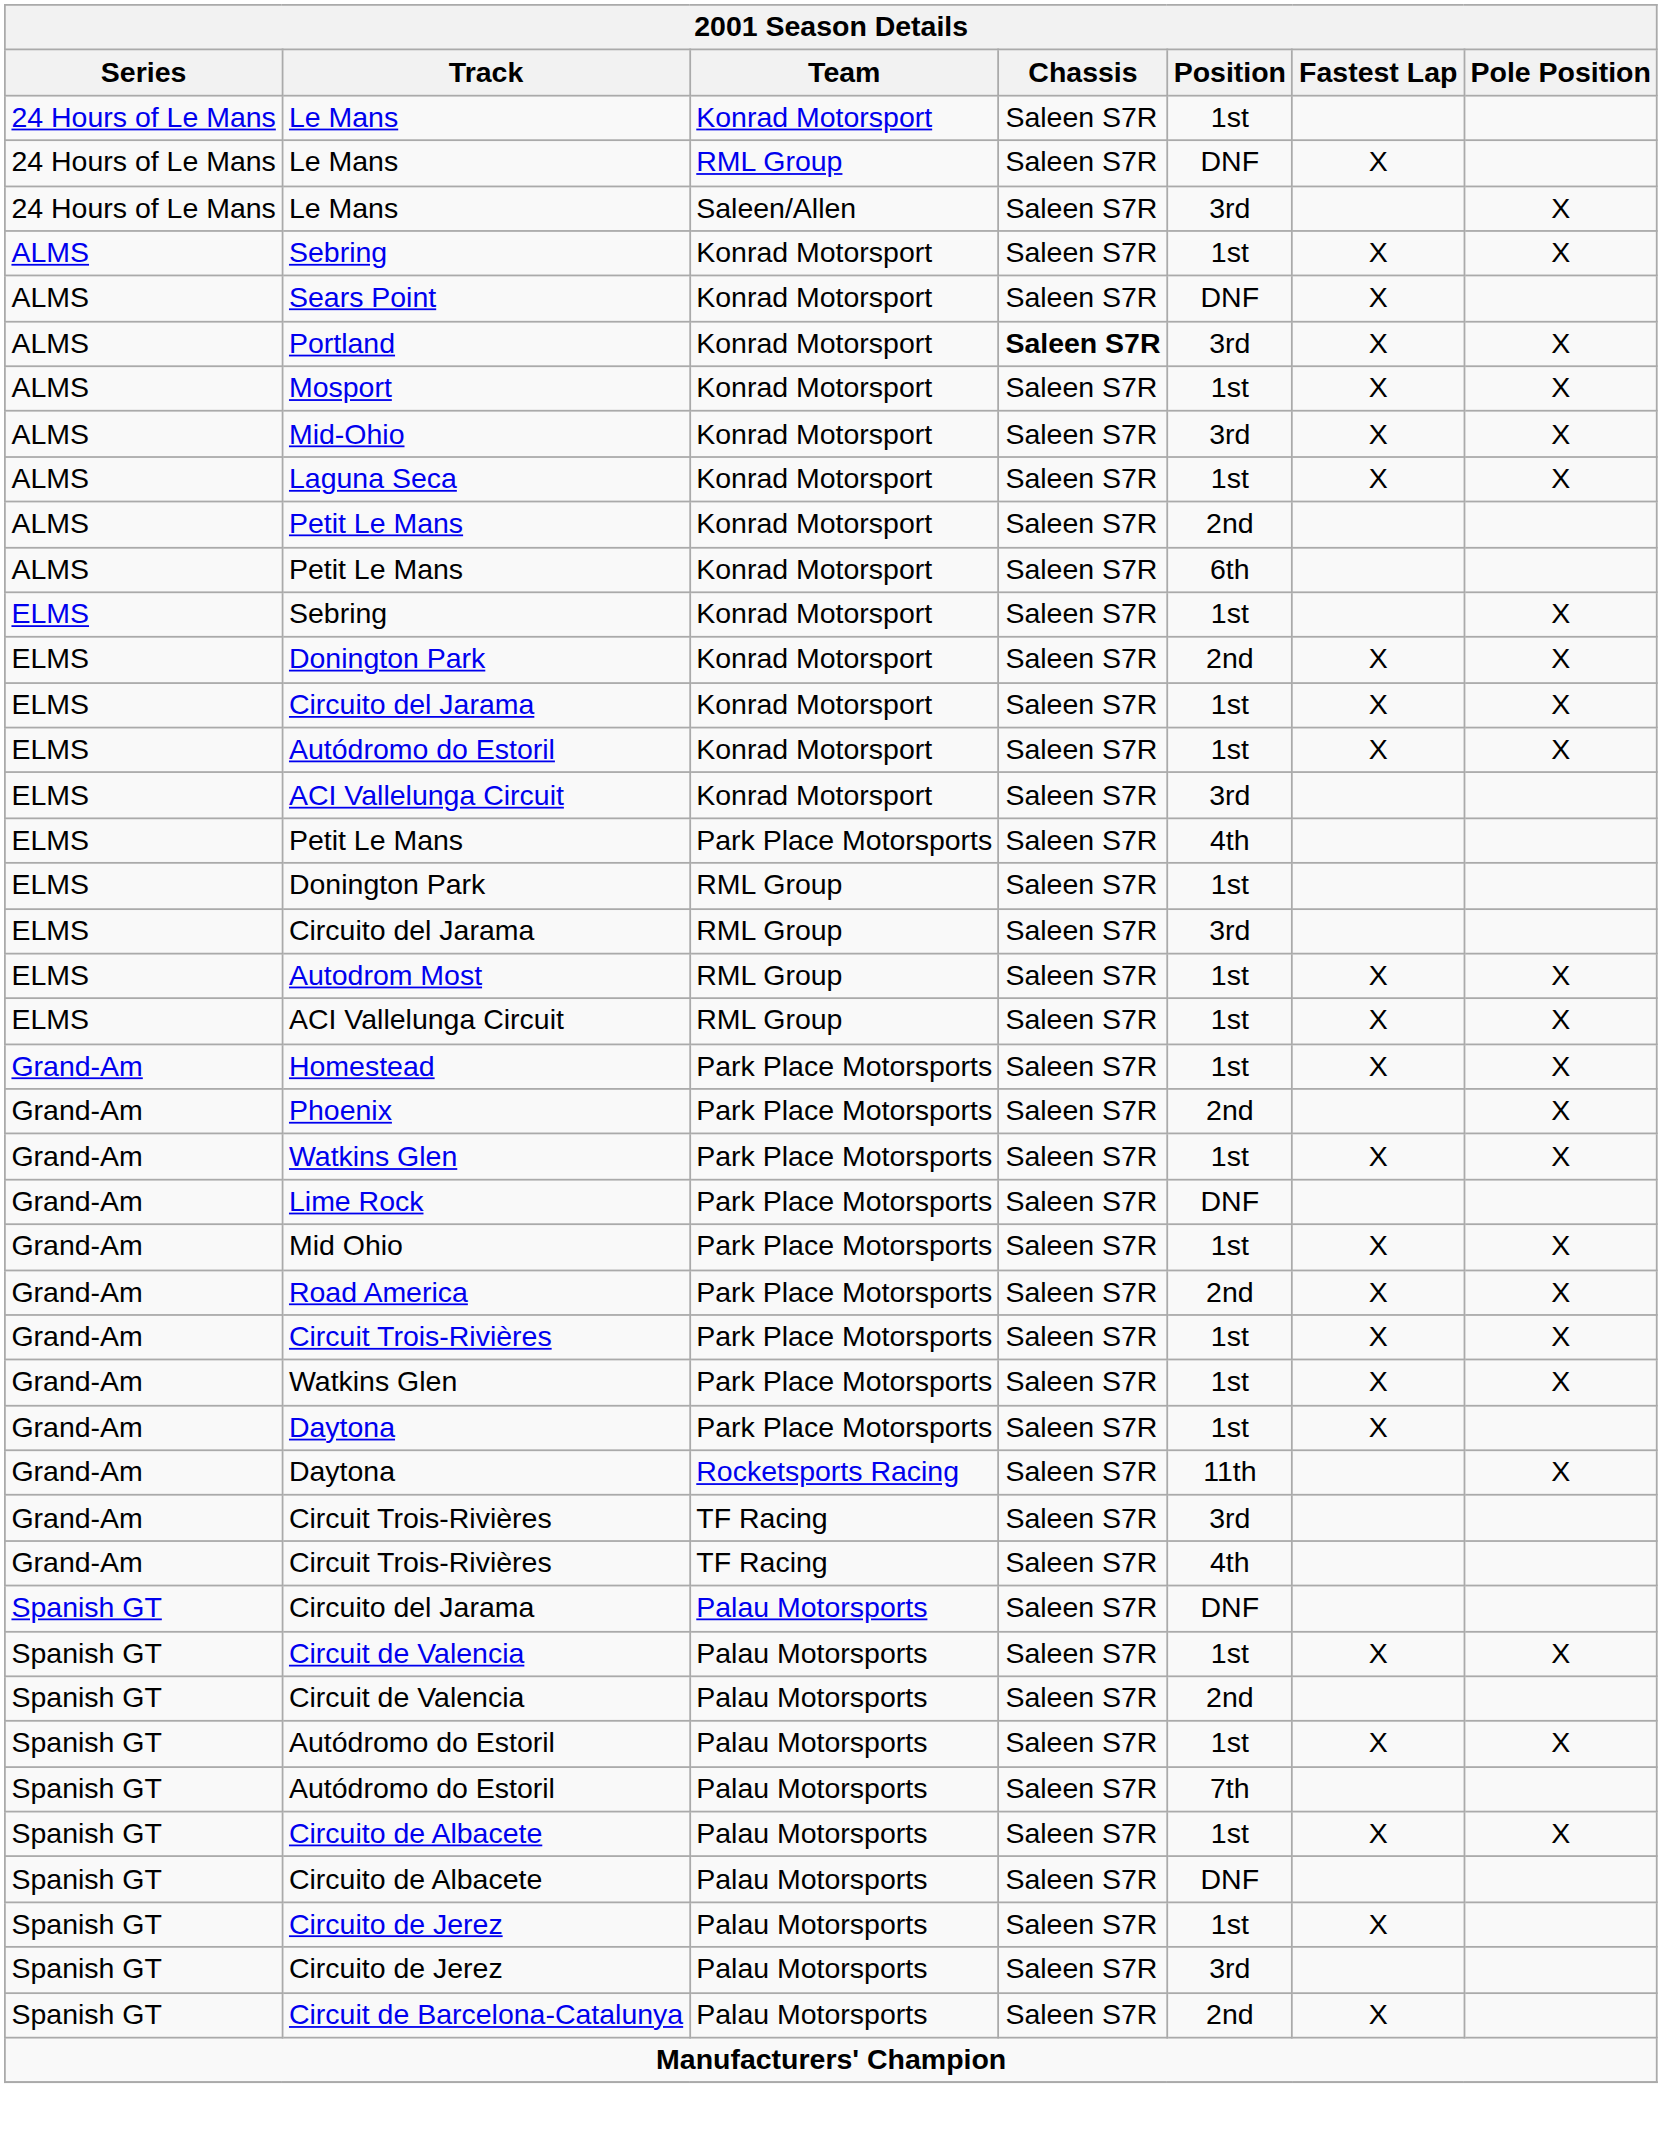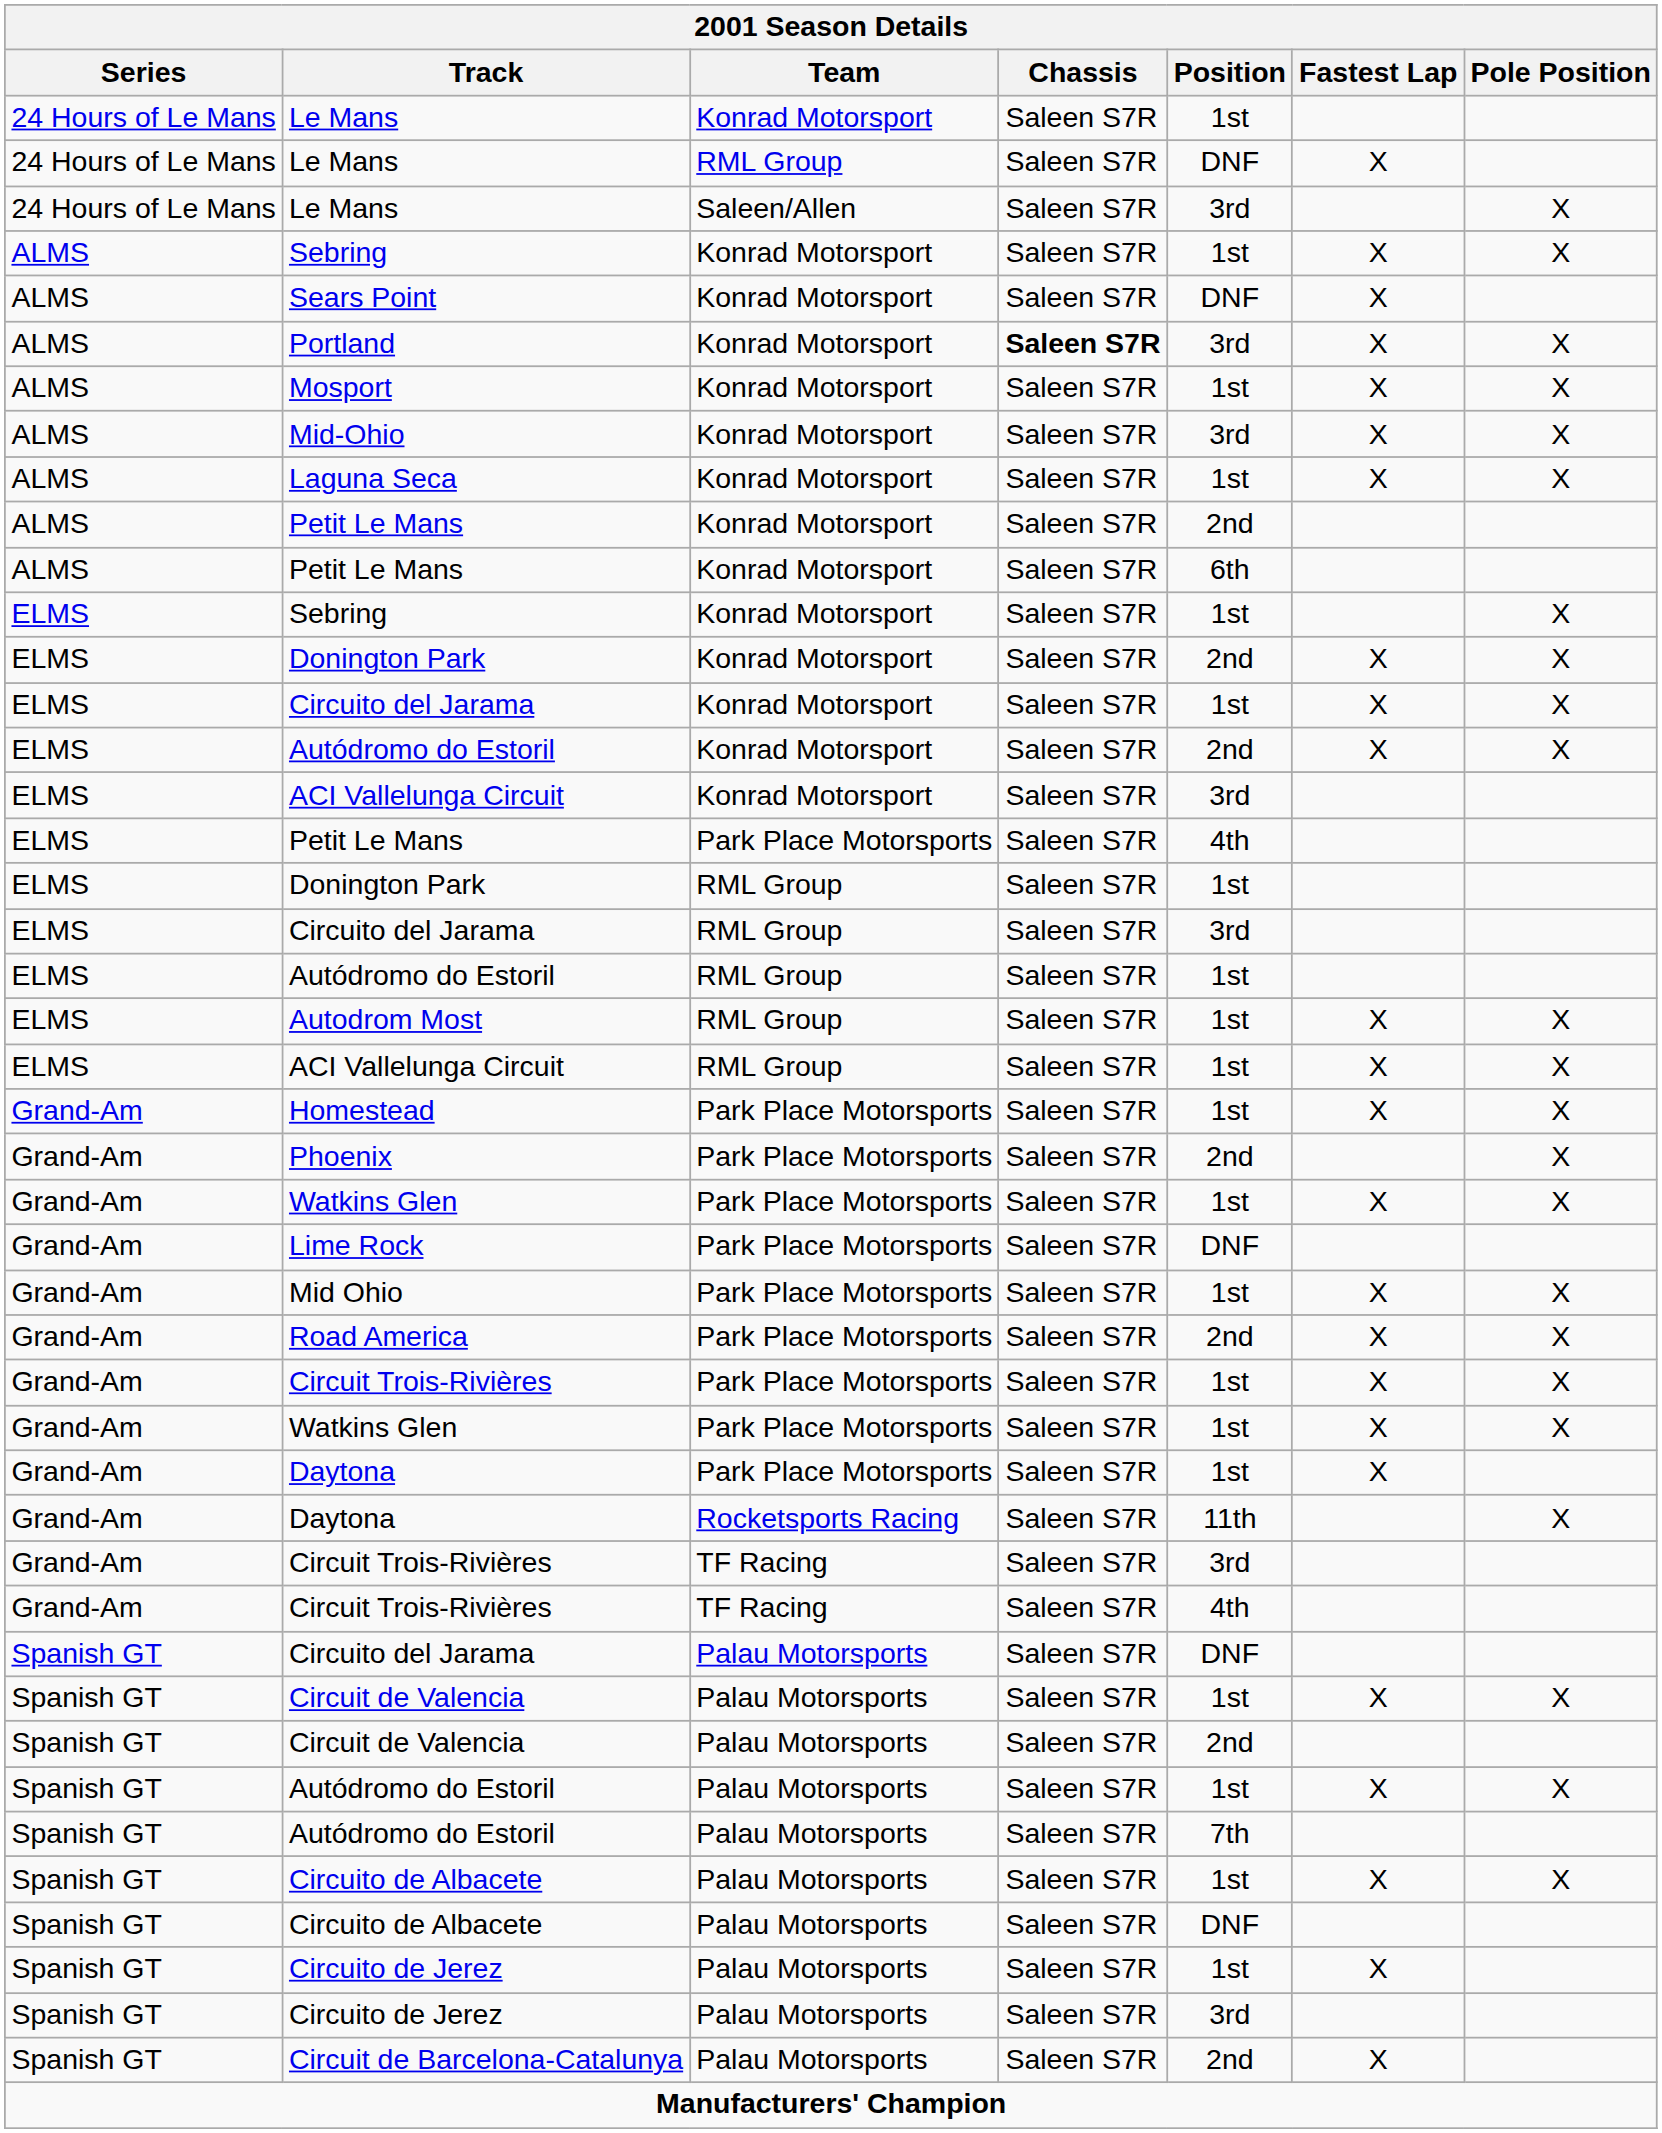 <table class="wikitable collapsible collapsed">
 <tr>
 <th colspan="7" width="875px">2001 Season Details</th>
 </tr>
 <tr>
 <th scope="col">Series</th>
 <th scope="col">Track</th>
 <th scope="col">Team</th>
 <th scope="col">Chassis</th>
 <th scope="col">Position</th>
 <th scope="col">Fastest Lap</th>
 <th scope="col">Pole Position</th>
 </tr>
 <tr>
 <td><a href='#'>24 Hours of Le Mans</a></td>
 <td><a href='#'>Le Mans</a></td>
 <td><a href='#'>Konrad Motorsport</a></td>
 <td>Saleen S7R</td>
 <td style="text-align:center">1st</td>
 <td style="text-align:center"></td>
 <td style="text-align:center"></td>
 </tr>
 <tr>
 <td>24 Hours of Le Mans</td>
 <td>Le Mans</td>
 <td><a href='#'>RML Group</a></td>
 <td>Saleen S7R</td>
 <td style="text-align:center">DNF</td>
 <td style="text-align:center">X</td>
 <td style="text-align:center"></td>
 </tr>
 <tr>
 <td>24 Hours of Le Mans</td>
 <td>Le Mans</td>
 <td>Saleen/Allen</td>
 <td>Saleen S7R</td>
 <td style="text-align:center">3rd</td>
 <td style="text-align:center"></td>
 <td style="text-align:center">X</td>
 </tr>
 <tr>
 <td><a href='#'>ALMS</a></td>
 <td><a href='#'>Sebring</a></td>
 <td>Konrad Motorsport</td>
 <td>Saleen S7R</td>
 <td style="text-align:center">1st</td>
 <td style="text-align:center">X</td>
 <td style="text-align:center">X</td>
 </tr>
 <tr>
 <td>ALMS</td>
 <td><a href='#'>Sears Point</a></td>
 <td>Konrad Motorsport</td>
 <td>Saleen S7R</td>
 <td style="text-align:center">DNF</td>
 <td style="text-align:center">X</td>
 <td style="text-align:center"></td>
 </tr>
 <tr>
 <td>ALMS</td>
 <td><a href='#'>Portland</a></td>
 <td>Konrad Motorsport</td>
 <td><strong>Saleen S7R</strong></td>
 <td style="text-align:center">3rd</td>
 <td style="text-align:center">X</td>
 <td style="text-align:center">X</td>
 </tr>
 <tr>
 <td>ALMS</td>
 <td><a href='#'>Mosport</a></td>
 <td>Konrad Motorsport</td>
 <td>Saleen S7R</td>
 <td style="text-align:center">1st</td>
 <td style="text-align:center">X</td>
 <td style="text-align:center">X</td>
 </tr>
 <tr>
 <td>ALMS</td>
 <td><a href='#'>Mid-Ohio</a></td>
 <td>Konrad Motorsport</td>
 <td>Saleen S7R</td>
 <td style="text-align:center">3rd</td>
 <td style="text-align:center">X</td>
 <td style="text-align:center">X</td>
 </tr>
 <tr>
 <td>ALMS</td>
 <td><a href='#'>Laguna Seca</a></td>
 <td>Konrad Motorsport</td>
 <td>Saleen S7R</td>
 <td style="text-align:center">1st</td>
 <td style="text-align:center">X</td>
 <td style="text-align:center">X</td>
 </tr>
 <tr>
 <td>ALMS</td>
 <td><a href='#'>Petit Le Mans</a></td>
 <td>Konrad Motorsport</td>
 <td>Saleen S7R</td>
 <td style="text-align:center">2nd</td>
 <td style="text-align:center"></td>
 <td style="text-align:center"></td>
 </tr>
 <tr>
 <td>ALMS</td>
 <td>Petit Le Mans</td>
 <td>Konrad Motorsport</td>
 <td>Saleen S7R</td>
 <td style="text-align:center">6th</td>
 <td style="text-align:center"></td>
 <td style="text-align:center"></td>
 </tr>
 <tr>
 <td><a href='#'>ELMS</a></td>
 <td>Sebring</td>
 <td>Konrad Motorsport</td>
 <td>Saleen S7R</td>
 <td style="text-align:center">1st</td>
 <td style="text-align:center"></td>
 <td style="text-align:center">X</td>
 </tr>
 <tr>
 <td>ELMS</td>
 <td><a href='#'>Donington Park</a></td>
 <td>Konrad Motorsport</td>
 <td>Saleen S7R</td>
 <td style="text-align:center">2nd</td>
 <td style="text-align:center">X</td>
 <td style="text-align:center">X</td>
 </tr>
 <tr>
 <td>ELMS</td>
 <td><a href='#'>Circuito del Jarama</a></td>
 <td>Konrad Motorsport</td>
 <td>Saleen S7R</td>
 <td style="text-align:center">1st</td>
 <td style="text-align:center">X</td>
 <td style="text-align:center">X</td>
 </tr>
 <tr>
 <td>ELMS</td>
 <td><a href='#'>Autódromo do Estoril</a></td>
 <td>Konrad Motorsport</td>
 <td>Saleen S7R</td>
-<td style="text-align:center">1st</td>
+<td style="text-align:center">2nd</td>
 <td style="text-align:center">X</td>
 <td style="text-align:center">X</td>
 </tr>
 <tr>
 <td>ELMS</td>
 <td><a href='#'>ACI Vallelunga Circuit</a></td>
 <td>Konrad Motorsport</td>
 <td>Saleen S7R</td>
 <td style="text-align:center">3rd</td>
 <td style="text-align:center"></td>
 <td style="text-align:center"></td>
 </tr>
 <tr>
 <td>ELMS</td>
 <td>Petit Le Mans</td>
 <td>Park Place Motorsports</td>
 <td>Saleen S7R</td>
 <td style="text-align:center">4th</td>
 <td style="text-align:center"></td>
 <td style="text-align:center"></td>
 </tr>
 <tr>
 <td>ELMS</td>
 <td>Donington Park</td>
 <td>RML Group</td>
 <td>Saleen S7R</td>
 <td style="text-align:center">1st</td>
 <td style="text-align:center"></td>
 <td style="text-align:center"></td>
 </tr>
 <tr>
 <td>ELMS</td>
 <td>Circuito del Jarama</td>
 <td>RML Group</td>
 <td>Saleen S7R</td>
 <td style="text-align:center">3rd</td>
+<td style="text-align:center"></td>
+<td style="text-align:center"></td>
+</tr>
+<tr>
+<td>ELMS</td>
+<td>Autódromo do Estoril</td>
+<td>RML Group</td>
+<td>Saleen S7R</td>
+<td style="text-align:center">1st</td>
 <td style="text-align:center"></td>
 <td style="text-align:center"></td>
 </tr>
 <tr>
 <td>ELMS</td>
 <td><a href='#'>Autodrom Most</a></td>
 <td>RML Group</td>
 <td>Saleen S7R</td>
 <td style="text-align:center">1st</td>
 <td style="text-align:center">X</td>
 <td style="text-align:center">X</td>
 </tr>
 <tr>
 <td>ELMS</td>
 <td>ACI Vallelunga Circuit</td>
 <td>RML Group</td>
 <td>Saleen S7R</td>
 <td style="text-align:center">1st</td>
 <td style="text-align:center">X</td>
 <td style="text-align:center">X</td>
 </tr>
 <tr>
 <td><a href='#'>Grand-Am</a></td>
 <td><a href='#'>Homestead</a></td>
 <td>Park Place Motorsports</td>
 <td>Saleen S7R</td>
 <td style="text-align:center">1st</td>
 <td style="text-align:center">X</td>
 <td style="text-align:center">X</td>
 </tr>
 <tr>
 <td>Grand-Am</td>
 <td><a href='#'>Phoenix</a></td>
 <td>Park Place Motorsports</td>
 <td>Saleen S7R</td>
 <td style="text-align:center">2nd</td>
 <td style="text-align:center"></td>
 <td style="text-align:center">X</td>
 </tr>
 <tr>
 <td>Grand-Am</td>
 <td><a href='#'>Watkins Glen</a></td>
 <td>Park Place Motorsports</td>
 <td>Saleen S7R</td>
 <td style="text-align:center">1st</td>
 <td style="text-align:center">X</td>
 <td style="text-align:center">X</td>
 </tr>
 <tr>
 <td>Grand-Am</td>
 <td><a href='#'>Lime Rock</a></td>
 <td>Park Place Motorsports</td>
 <td>Saleen S7R</td>
 <td style="text-align:center">DNF</td>
 <td style="text-align:center"></td>
 <td style="text-align:center"></td>
 </tr>
 <tr>
 <td>Grand-Am</td>
 <td>Mid Ohio</td>
 <td>Park Place Motorsports</td>
 <td>Saleen S7R</td>
 <td style="text-align:center">1st</td>
 <td style="text-align:center">X</td>
 <td style="text-align:center">X</td>
 </tr>
 <tr>
 <td>Grand-Am</td>
 <td><a href='#'>Road America</a></td>
 <td>Park Place Motorsports</td>
 <td>Saleen S7R</td>
 <td style="text-align:center">2nd</td>
 <td style="text-align:center">X</td>
 <td style="text-align:center">X</td>
 </tr>
 <tr>
 <td>Grand-Am</td>
 <td><a href='#'>Circuit Trois-Rivières</a></td>
 <td>Park Place Motorsports</td>
 <td>Saleen S7R</td>
 <td style="text-align:center">1st</td>
 <td style="text-align:center">X</td>
 <td style="text-align:center">X</td>
 </tr>
 <tr>
 <td>Grand-Am</td>
 <td>Watkins Glen</td>
 <td>Park Place Motorsports</td>
 <td>Saleen S7R</td>
 <td style="text-align:center">1st</td>
 <td style="text-align:center">X</td>
 <td style="text-align:center">X</td>
 </tr>
 <tr>
 <td>Grand-Am</td>
 <td><a href='#'>Daytona</a></td>
 <td>Park Place Motorsports</td>
 <td>Saleen S7R</td>
 <td style="text-align:center">1st</td>
 <td style="text-align:center">X</td>
 <td style="text-align:center"></td>
 </tr>
 <tr>
 <td>Grand-Am</td>
 <td>Daytona</td>
 <td><a href='#'>Rocketsports Racing</a></td>
 <td>Saleen S7R</td>
 <td style="text-align:center">11th</td>
 <td style="text-align:center"></td>
 <td style="text-align:center">X</td>
 </tr>
 <tr>
 <td>Grand-Am</td>
 <td>Circuit Trois-Rivières</td>
 <td>TF Racing</td>
 <td>Saleen S7R</td>
 <td style="text-align:center">3rd</td>
 <td style="text-align:center"></td>
 <td style="text-align:center"></td>
 </tr>
 <tr>
 <td>Grand-Am</td>
 <td>Circuit Trois-Rivières</td>
 <td>TF Racing</td>
 <td>Saleen S7R</td>
 <td style="text-align:center">4th</td>
 <td style="text-align:center"></td>
 <td style="text-align:center"></td>
 </tr>
 <tr>
 <td><a href='#'>Spanish GT</a></td>
 <td>Circuito del Jarama</td>
 <td><a href='#'>Palau Motorsports</a></td>
 <td>Saleen S7R</td>
 <td style="text-align:center">DNF</td>
 <td style="text-align:center"></td>
 <td style="text-align:center"></td>
 </tr>
 <tr>
 <td>Spanish GT</td>
 <td><a href='#'>Circuit de Valencia</a></td>
 <td>Palau Motorsports</td>
 <td>Saleen S7R</td>
 <td style="text-align:center">1st</td>
 <td style="text-align:center">X</td>
 <td style="text-align:center">X</td>
 </tr>
 <tr>
 <td>Spanish GT</td>
 <td>Circuit de Valencia</td>
 <td>Palau Motorsports</td>
 <td>Saleen S7R</td>
 <td style="text-align:center">2nd</td>
 <td style="text-align:center"></td>
 <td style="text-align:center"></td>
 </tr>
 <tr>
 <td>Spanish GT</td>
 <td>Autódromo do Estoril</td>
 <td>Palau Motorsports</td>
 <td>Saleen S7R</td>
 <td style="text-align:center">1st</td>
 <td style="text-align:center">X</td>
 <td style="text-align:center">X</td>
 </tr>
 <tr>
 <td>Spanish GT</td>
 <td>Autódromo do Estoril</td>
 <td>Palau Motorsports</td>
 <td>Saleen S7R</td>
 <td style="text-align:center">7th</td>
 <td style="text-align:center"></td>
 <td style="text-align:center"></td>
 </tr>
 <tr>
 <td>Spanish GT</td>
 <td><a href='#'>Circuito de Albacete</a></td>
 <td>Palau Motorsports</td>
 <td>Saleen S7R</td>
 <td style="text-align:center">1st</td>
 <td style="text-align:center">X</td>
 <td style="text-align:center">X</td>
 </tr>
 <tr>
 <td>Spanish GT</td>
 <td>Circuito de Albacete</td>
 <td>Palau Motorsports</td>
 <td>Saleen S7R</td>
 <td style="text-align:center">DNF</td>
 <td style="text-align:center"></td>
 <td style="text-align:center"></td>
 </tr>
 <tr>
 <td>Spanish GT</td>
 <td><a href='#'>Circuito de Jerez</a></td>
 <td>Palau Motorsports</td>
 <td>Saleen S7R</td>
 <td style="text-align:center">1st</td>
 <td style="text-align:center">X</td>
 <td style="text-align:center"></td>
 </tr>
 <tr>
 <td>Spanish GT</td>
 <td>Circuito de Jerez</td>
 <td>Palau Motorsports</td>
 <td>Saleen S7R</td>
 <td style="text-align:center">3rd</td>
 <td style="text-align:center"></td>
 <td style="text-align:center"></td>
 </tr>
 <tr>
 <td>Spanish GT</td>
 <td><a href='#'>Circuit de Barcelona-Catalunya</a></td>
 <td>Palau Motorsports</td>
 <td>Saleen S7R</td>
 <td style="text-align:center">2nd</td>
 <td style="text-align:center">X</td>
 <td style="text-align:center"></td>
 </tr>
 <tr>
 <td colspan="7" style="text-align:center"><strong>Manufacturers' Champion</strong></td>
 </tr>
 <tr>
 </tr>
 </table>
